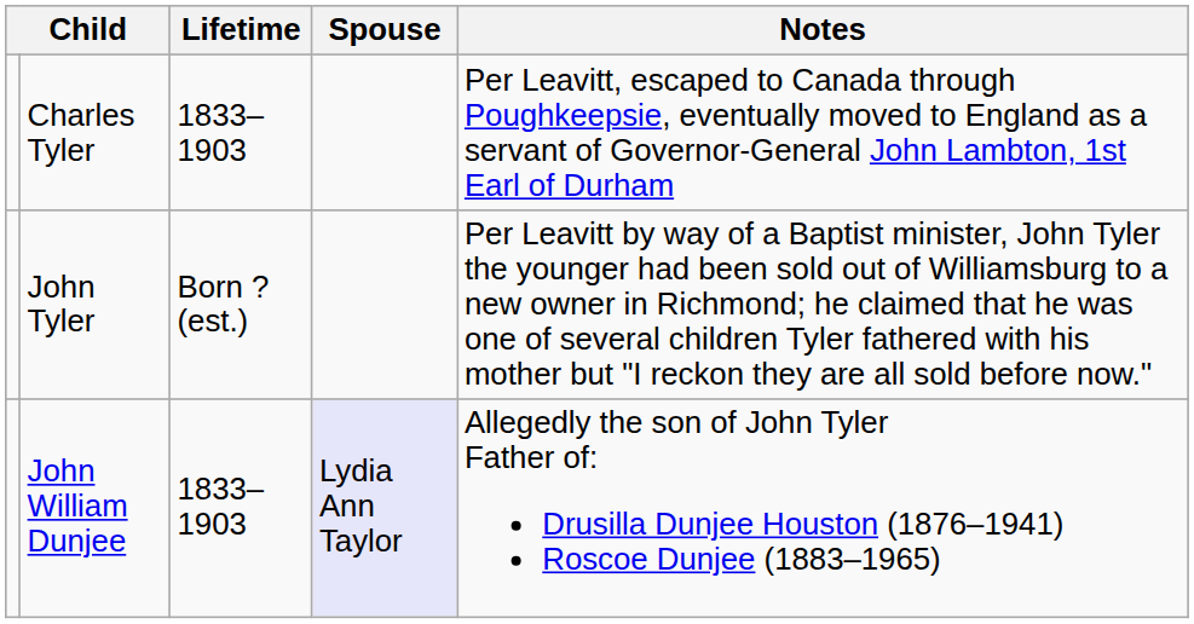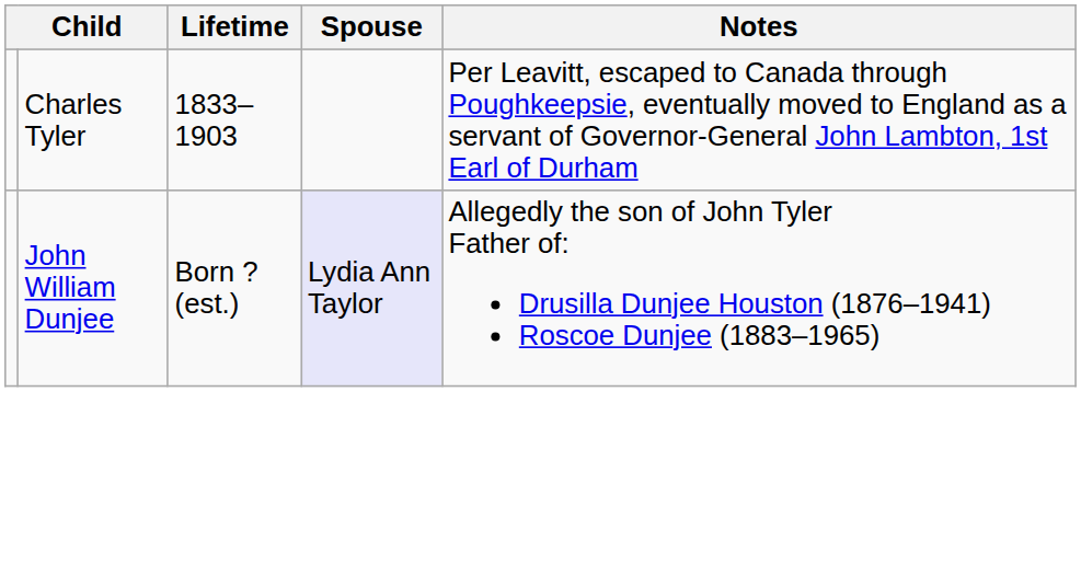 <table class="wikitable">
 <tr>
 <th colspan="2">Child</th>
 <th>Lifetime</th>
 <th>Spouse</th>
 <th>Notes</th>
 </tr>
 <tr>
 <td></td>
 <td>Charles Tyler</td>
 <td>1833–1903</td>
 <td></td>
 <td>Per Leavitt, escaped to Canada through <a href='#'>Poughkeepsie</a>, eventually moved to England as a servant of Governor-General <a href='#'>John Lambton, 1st Earl of Durham</a></td>
 </tr>
 <tr>
 <td></td>
-<td>John Tyler</td>
+<td><a href='#'>John William Dunjee</a></td>
 <td>Born ? (est.)</td>
-<td></td>
-<td>Per Leavitt by way of a Baptist minister, John Tyler the younger had been sold out of Williamsburg to a new owner in Richmond; he claimed that he was one of several children Tyler fathered with his mother but "I reckon they are all sold before now."</td>
-</tr>
-<tr>
-<td></td>
-<td><a href='#'>John William Dunjee</a></td>
-<td>1833–1903</td>
 <td style="background: lavender;">Lydia Ann Taylor</td>
 <td>Allegedly the son of John Tyler<br>Father of:<br><ul><li><a href='#'>Drusilla Dunjee Houston</a> (1876–1941)</li><li><a href='#'>Roscoe Dunjee</a> (1883–1965)</li></ul></td>
 </tr>
 </table>
